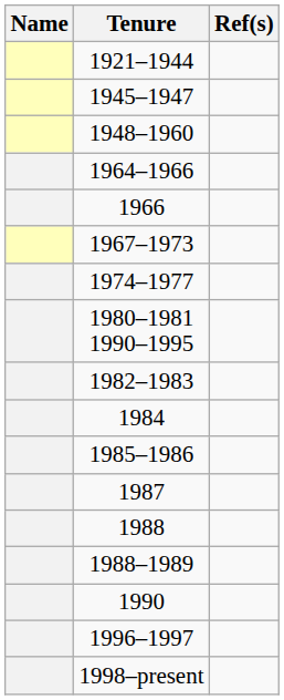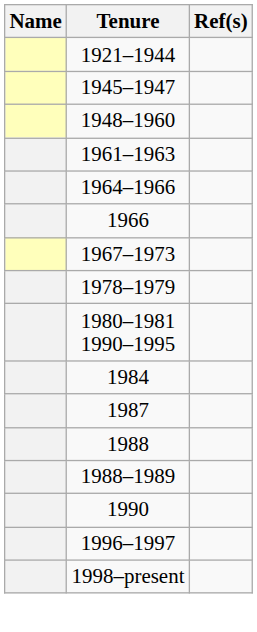 <table class="wikitable"  style="text-align:center;">
 <tr>
 <th scope="col">Name</th>
 <th scope="col">Tenure</th>
 <th scope="col" class="unsortable">Ref(s)</th>
 </tr>
 <tr>
 <th scope="row" style="background:#ffb;"></th>
 <td>1921–1944</td>
 <td></td>
 </tr>
 <tr>
 <th scope="row" style="background:#ffb;"></th>
 <td>1945–1947</td>
 <td></td>
 </tr>
 <tr>
 <th scope="row" style="background:#ffb;"></th>
 <td>1948–1960</td>
 <td></td>
 </tr>
 <tr>
 <th scope="row"></th>
+<td>1961–1963</td>
+<td></td>
+</tr>
+<tr>
+<th scope="row"></th>
 <td>1964–1966</td>
 <td></td>
 </tr>
 <tr>
 <th scope="row"></th>
 <td>1966</td>
 <td></td>
 </tr>
 <tr>
 <th style="background:#ffb;" scope="row"></th>
 <td>1967–1973</td>
 <td></td>
 </tr>
 <tr>
 <th scope="row"></th>
-<td>1974–1977</td>
+<td>1978–1979</td>
 <td></td>
 </tr>
 <tr>
 <th scope="row"></th>
 <td>1980–1981<br>1990–1995</td>
 <td></td>
 </tr>
 <tr>
 <th scope="row"></th>
-<td>1982–1983</td>
-<td></td>
-</tr>
-<tr>
-<th scope="row"></th>
 <td>1984</td>
-<td></td>
-</tr>
-<tr>
-<th scope="row"></th>
-<td>1985–1986</td>
 <td></td>
 </tr>
 <tr>
 <th scope="row"></th>
 <td>1987</td>
 <td></td>
 </tr>
 <tr>
 <th scope="row"></th>
 <td>1988</td>
 <td></td>
 </tr>
 <tr>
 <th scope="row"></th>
 <td>1988–1989</td>
 <td></td>
 </tr>
 <tr>
 <th scope="row"></th>
 <td>1990</td>
 <td></td>
 </tr>
 <tr>
 <th scope="row"></th>
 <td>1996–1997</td>
 <td></td>
 </tr>
 <tr>
 <th scope="row"></th>
 <td>1998–present</td>
 <td></td>
 </tr>
 </table>
